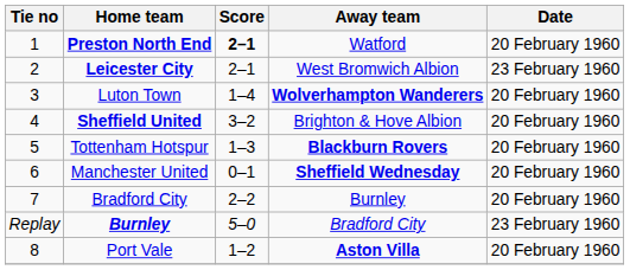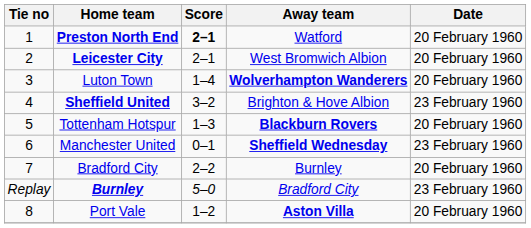 <table class="wikitable" style="text-align: center">
 <tr>
 <th>Tie no</th>
 <th>Home team</th>
 <th>Score</th>
 <th>Away team</th>
 <th>Date</th>
 </tr>
 <tr>
 <td>1</td>
 <td><strong><a href='#'>Preston North End</a></strong></td>
 <td><strong>2–1</strong></td>
 <td><a href='#'>Watford</a></td>
 <td>20 February 1960</td>
 </tr>
 <tr>
 <td>2</td>
 <td><strong><a href='#'>Leicester City</a></strong></td>
 <td>2–1</td>
 <td><a href='#'>West Bromwich Albion</a></td>
-<td>23 February 1960</td>
+<td>20 February 1960</td>
 </tr>
 <tr>
 <td>3</td>
 <td><a href='#'>Luton Town</a></td>
 <td>1–4</td>
 <td><strong><a href='#'>Wolverhampton Wanderers</a></strong></td>
 <td>20 February 1960</td>
 </tr>
 <tr>
 <td>4</td>
 <td><strong><a href='#'>Sheffield United</a></strong></td>
 <td>3–2</td>
 <td><a href='#'>Brighton & Hove Albion</a></td>
-<td>20 February 1960</td>
+<td>23 February 1960</td>
 </tr>
 <tr>
 <td>5</td>
 <td><a href='#'>Tottenham Hotspur</a></td>
 <td>1–3</td>
 <td><strong><a href='#'>Blackburn Rovers</a></strong></td>
 <td>20 February 1960</td>
 </tr>
 <tr>
 <td>6</td>
 <td><a href='#'>Manchester United</a></td>
 <td>0–1</td>
 <td><strong><a href='#'>Sheffield Wednesday</a></strong></td>
-<td>20 February 1960</td>
+<td>23 February 1960</td>
 </tr>
 <tr>
 <td>7</td>
 <td><a href='#'>Bradford City</a></td>
 <td>2–2</td>
 <td><a href='#'>Burnley</a></td>
 <td>20 February 1960</td>
 </tr>
 <tr>
 <td><em>Replay</em></td>
 <td><strong><em><a href='#'>Burnley</a></em></strong></td>
 <td><em>5–0</em></td>
 <td><em><a href='#'>Bradford City</a></em></td>
 <td>23 February 1960</td>
 </tr>
 <tr>
 <td>8</td>
 <td><a href='#'>Port Vale</a></td>
 <td>1–2</td>
 <td><strong><a href='#'>Aston Villa</a></strong></td>
 <td>20 February 1960</td>
 </tr>
 <tr>
 </tr>
 </table>
